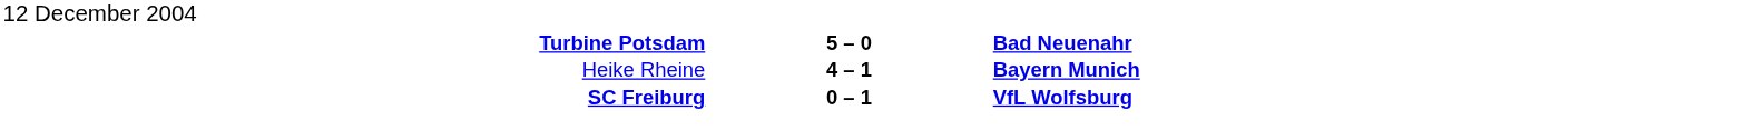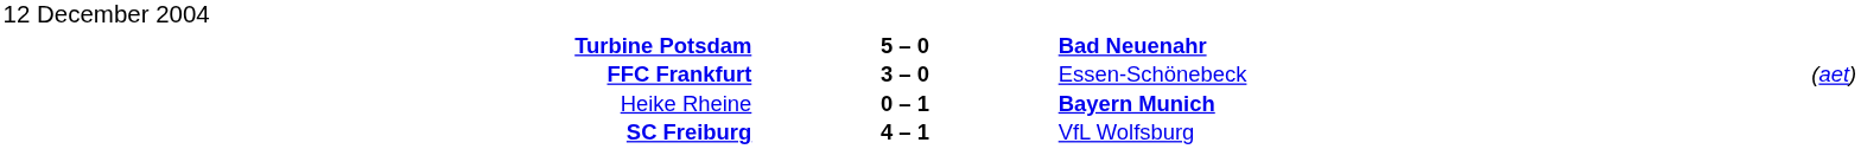 <table width=100% cellspacing=1>
 <tr>
 <th width=25%></th>
 <th width=10%></th>
 <th width=25%></th>
 <th></th>
 </tr>
 <tr>
 <td>12 December 2004</td>
 </tr>
 <tr style=font-size:90%>
 <td align=right><strong><a href='#'>Turbine Potsdam</a></strong></td>
 <td align=center><strong>5 – 0</strong></td>
 <td><strong><a href='#'>Bad Neuenahr</a></strong></td>
 </tr>
 <tr style=font-size:90%>
+<td align=right><strong><a href='#'>FFC Frankfurt</a></strong></td>
+<td align=center><strong>3 – 0</strong></td>
+<td><a href='#'>Essen-Schönebeck</a></td>
+<td><em>(<a href='#'>aet</a>)</em></td>
+</tr>
+<tr style=font-size:90%>
 <td align=right><a href='#'>Heike Rheine</a></td>
-<td align=center><strong>4 – 1</strong></td>
+<td align=center><strong>0 – 1</strong></td>
 <td><strong><a href='#'>Bayern Munich</a></strong></td>
 </tr>
 <tr style=font-size:90%>
 <td align=right><strong><a href='#'>SC Freiburg</a></strong></td>
-<td align=center><strong>0 – 1</strong></td>
-<td><strong><a href='#'>VfL Wolfsburg</a></strong></td>
+<td align=center><strong>4 – 1</strong></td>
+<td><a href='#'>VfL Wolfsburg</a></td>
 </tr>
 </table>
